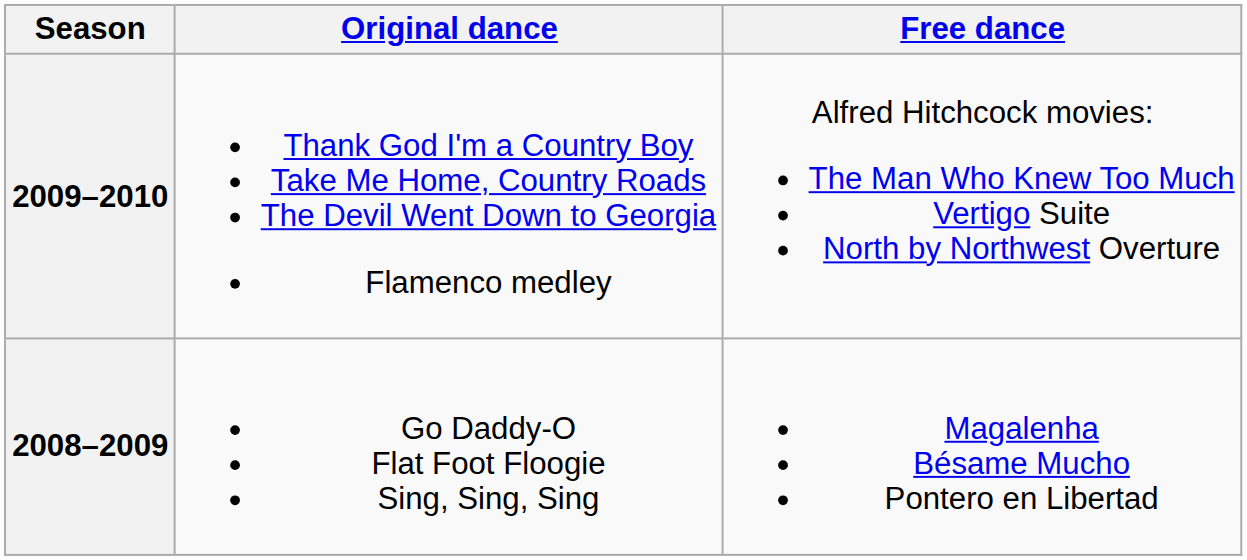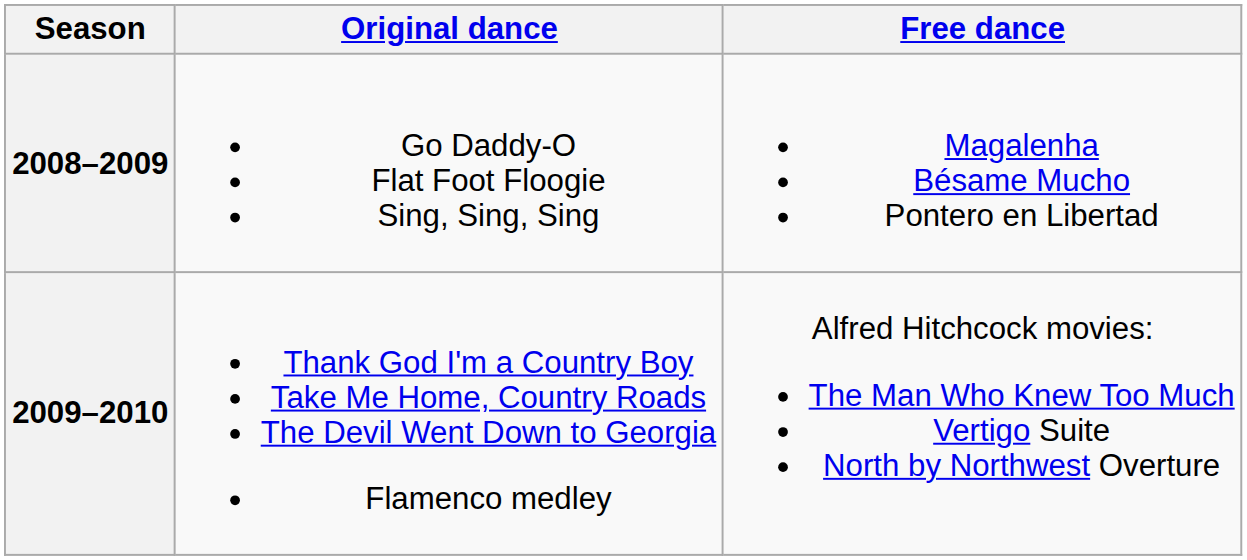 <table class="wikitable" style="text-align:center">
 <tr>
 <th>Season</th>
 <th><a href='#'>Original dance</a></th>
 <th><a href='#'>Free dance</a></th>
 </tr>
 <tr>
+<th>2008–2009 <br> </th>
+<td><br><ul><li>Go Daddy-O <br></li><li>Flat Foot Floogie <br></li><li>Sing, Sing, Sing <br></li></ul></td>
+<td><br><ul><li><a href='#'>Magalenha</a> <br></li><li><a href='#'>Bésame Mucho</a> <br></li><li>Pontero en Libertad <br></li></ul></td>
+</tr>
+<tr>
 <th>2009–2010 <br> </th>
 <td><br><ul><li><a href='#'>Thank God I'm a Country Boy</a> <br></li><li><a href='#'>Take Me Home, Country Roads</a> <br></li><li><a href='#'>The Devil Went Down to Georgia</a> <br></li></ul><ul><li>Flamenco medley <br></li></ul></td>
 <td>Alfred Hitchcock movies:<br><ul><li><a href='#'>The Man Who Knew Too Much</a> <br></li><li><a href='#'>Vertigo</a> Suite <br></li><li><a href='#'>North by Northwest</a> Overture <br></li></ul></td>
 </tr>
-<tr>
-<th>2008–2009 <br> </th>
-<td><br><ul><li>Go Daddy-O <br></li><li>Flat Foot Floogie <br></li><li>Sing, Sing, Sing <br></li></ul></td>
-<td><br><ul><li><a href='#'>Magalenha</a> <br></li><li><a href='#'>Bésame Mucho</a> <br></li><li>Pontero en Libertad <br></li></ul></td>
-</tr>
 </table>
